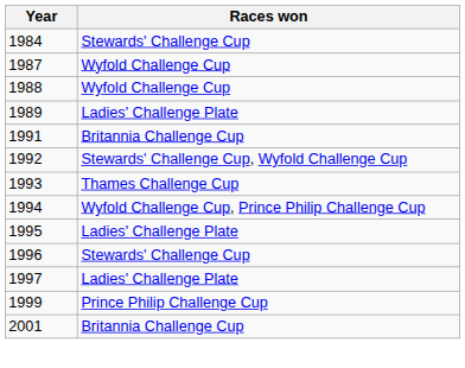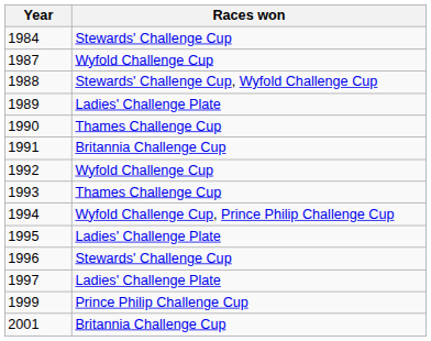 <table class="wikitable">
 <tr>
 <th width=70>Year</th>
 <th width=400>Races won</th>
 </tr>
 <tr>
 <td>1984</td>
 <td><a href='#'>Stewards' Challenge Cup</a></td>
 </tr>
 <tr>
 <td>1987</td>
 <td><a href='#'>Wyfold Challenge Cup</a></td>
 </tr>
 <tr>
 <td>1988</td>
-<td><a href='#'>Wyfold Challenge Cup</a></td>
+<td><a href='#'>Stewards' Challenge Cup</a>, <a href='#'>Wyfold Challenge Cup</a></td>
 </tr>
 <tr>
 <td>1989</td>
 <td><a href='#'>Ladies' Challenge Plate</a></td>
+</tr>
+<tr>
+<td>1990</td>
+<td><a href='#'>Thames Challenge Cup</a></td>
 </tr>
 <tr>
 <td>1991</td>
 <td><a href='#'>Britannia Challenge Cup</a></td>
 </tr>
 <tr>
 <td>1992</td>
-<td><a href='#'>Stewards' Challenge Cup</a>, <a href='#'>Wyfold Challenge Cup</a></td>
+<td><a href='#'>Wyfold Challenge Cup</a></td>
 </tr>
 <tr>
 <td>1993</td>
 <td><a href='#'>Thames Challenge Cup</a></td>
 </tr>
 <tr>
 <td>1994</td>
 <td><a href='#'>Wyfold Challenge Cup</a>, <a href='#'>Prince Philip Challenge Cup</a></td>
 </tr>
 <tr>
 <td>1995</td>
 <td><a href='#'>Ladies' Challenge Plate</a></td>
 </tr>
 <tr>
 <td>1996</td>
 <td><a href='#'>Stewards' Challenge Cup</a></td>
 </tr>
 <tr>
 <td>1997</td>
 <td><a href='#'>Ladies' Challenge Plate</a></td>
 </tr>
 <tr>
 <td>1999</td>
 <td><a href='#'>Prince Philip Challenge Cup</a></td>
 </tr>
 <tr>
 <td>2001</td>
 <td><a href='#'>Britannia Challenge Cup</a></td>
 </tr>
 </table>
